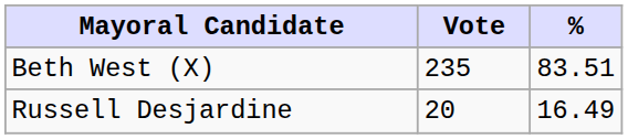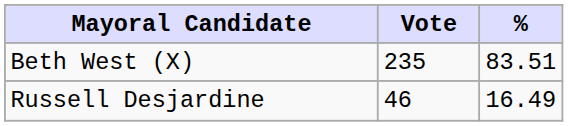 <table class="wikitable">
 <tr>
 <th style="background:#ddf; width:200px;">Mayoral Candidate</th>
 <th style="background:#ddf; width:50px;">Vote</th>
 <th style="background:#ddf; width:30px;">%</th>
 </tr>
 <tr>
 <td>Beth West (X)</td>
 <td>235</td>
 <td>83.51</td>
 </tr>
 <tr>
 <td>Russell Desjardine</td>
-<td>20</td>
+<td>46</td>
 <td>16.49</td>
 </tr>
 </table>
